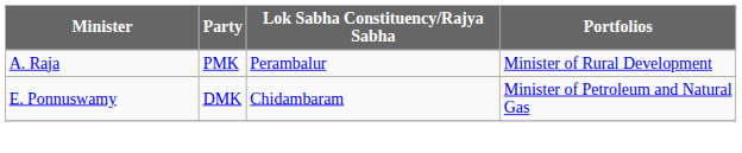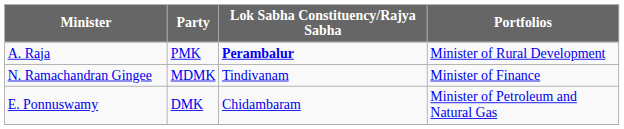 <table class="wikitable" width="80%" style="font-size: x-big; ">
 <tr>
 <th style="background-color:#666666; color:white; width:180px">Minister</th>
 <th style="background-color:#666666; color:white">Party</th>
 <th style="background-color:#666666; color:white">Lok Sabha Constituency/Rajya Sabha</th>
 <th style="background-color:#666666; color:white">Portfolios</th>
 </tr>
 <tr -->
 <td><a href='#'>A. Raja</a></td>
 <td><a href='#'>PMK</a></td>
-<td><a href='#'>Perambalur</a></td>
+<td><strong><a href='#'>Perambalur</a></strong></td>
 <td><a href='#'>Minister of Rural Development</a></td>
+</tr>
+<tr -->
+<td><a href='#'>N. Ramachandran Gingee</a></td>
+<td><a href='#'>MDMK</a></td>
+<td><a href='#'>Tindivanam</a></td>
+<td><a href='#'>Minister of Finance</a></td>
 </tr>
 <tr -->
 <td><a href='#'>E. Ponnuswamy</a></td>
 <td><a href='#'>DMK</a></td>
 <td><a href='#'>Chidambaram</a></td>
 <td><a href='#'>Minister of Petroleum and Natural Gas</a></td>
 </tr>
 <tr -->
 </tr>
 </table>
